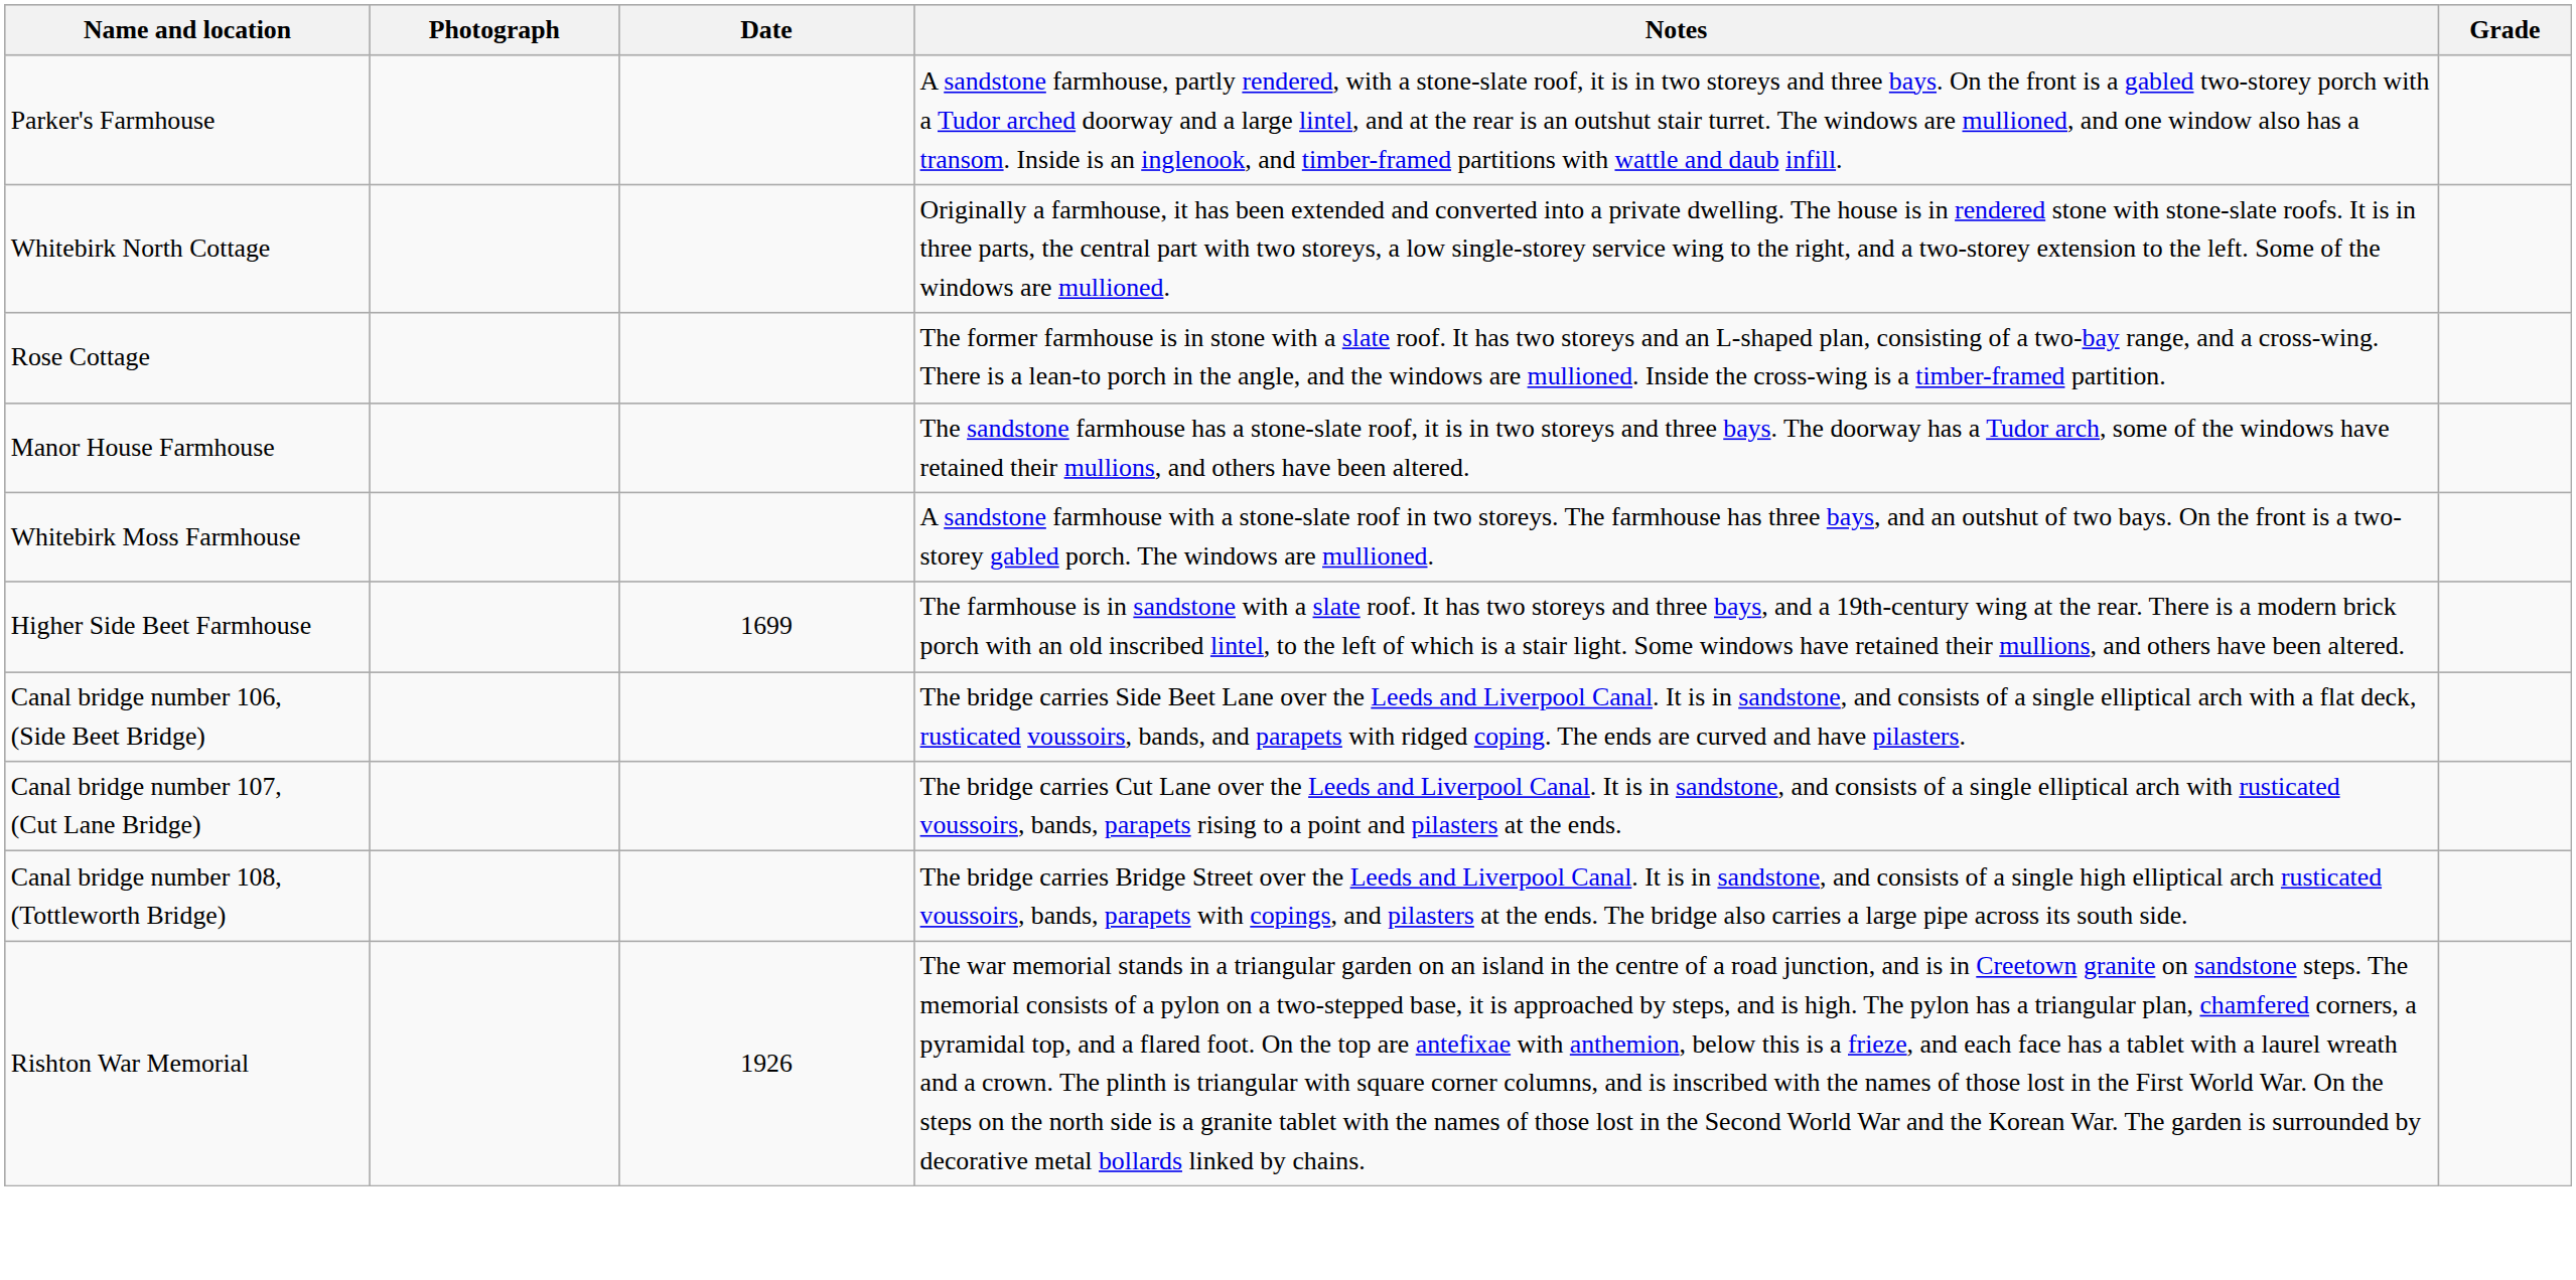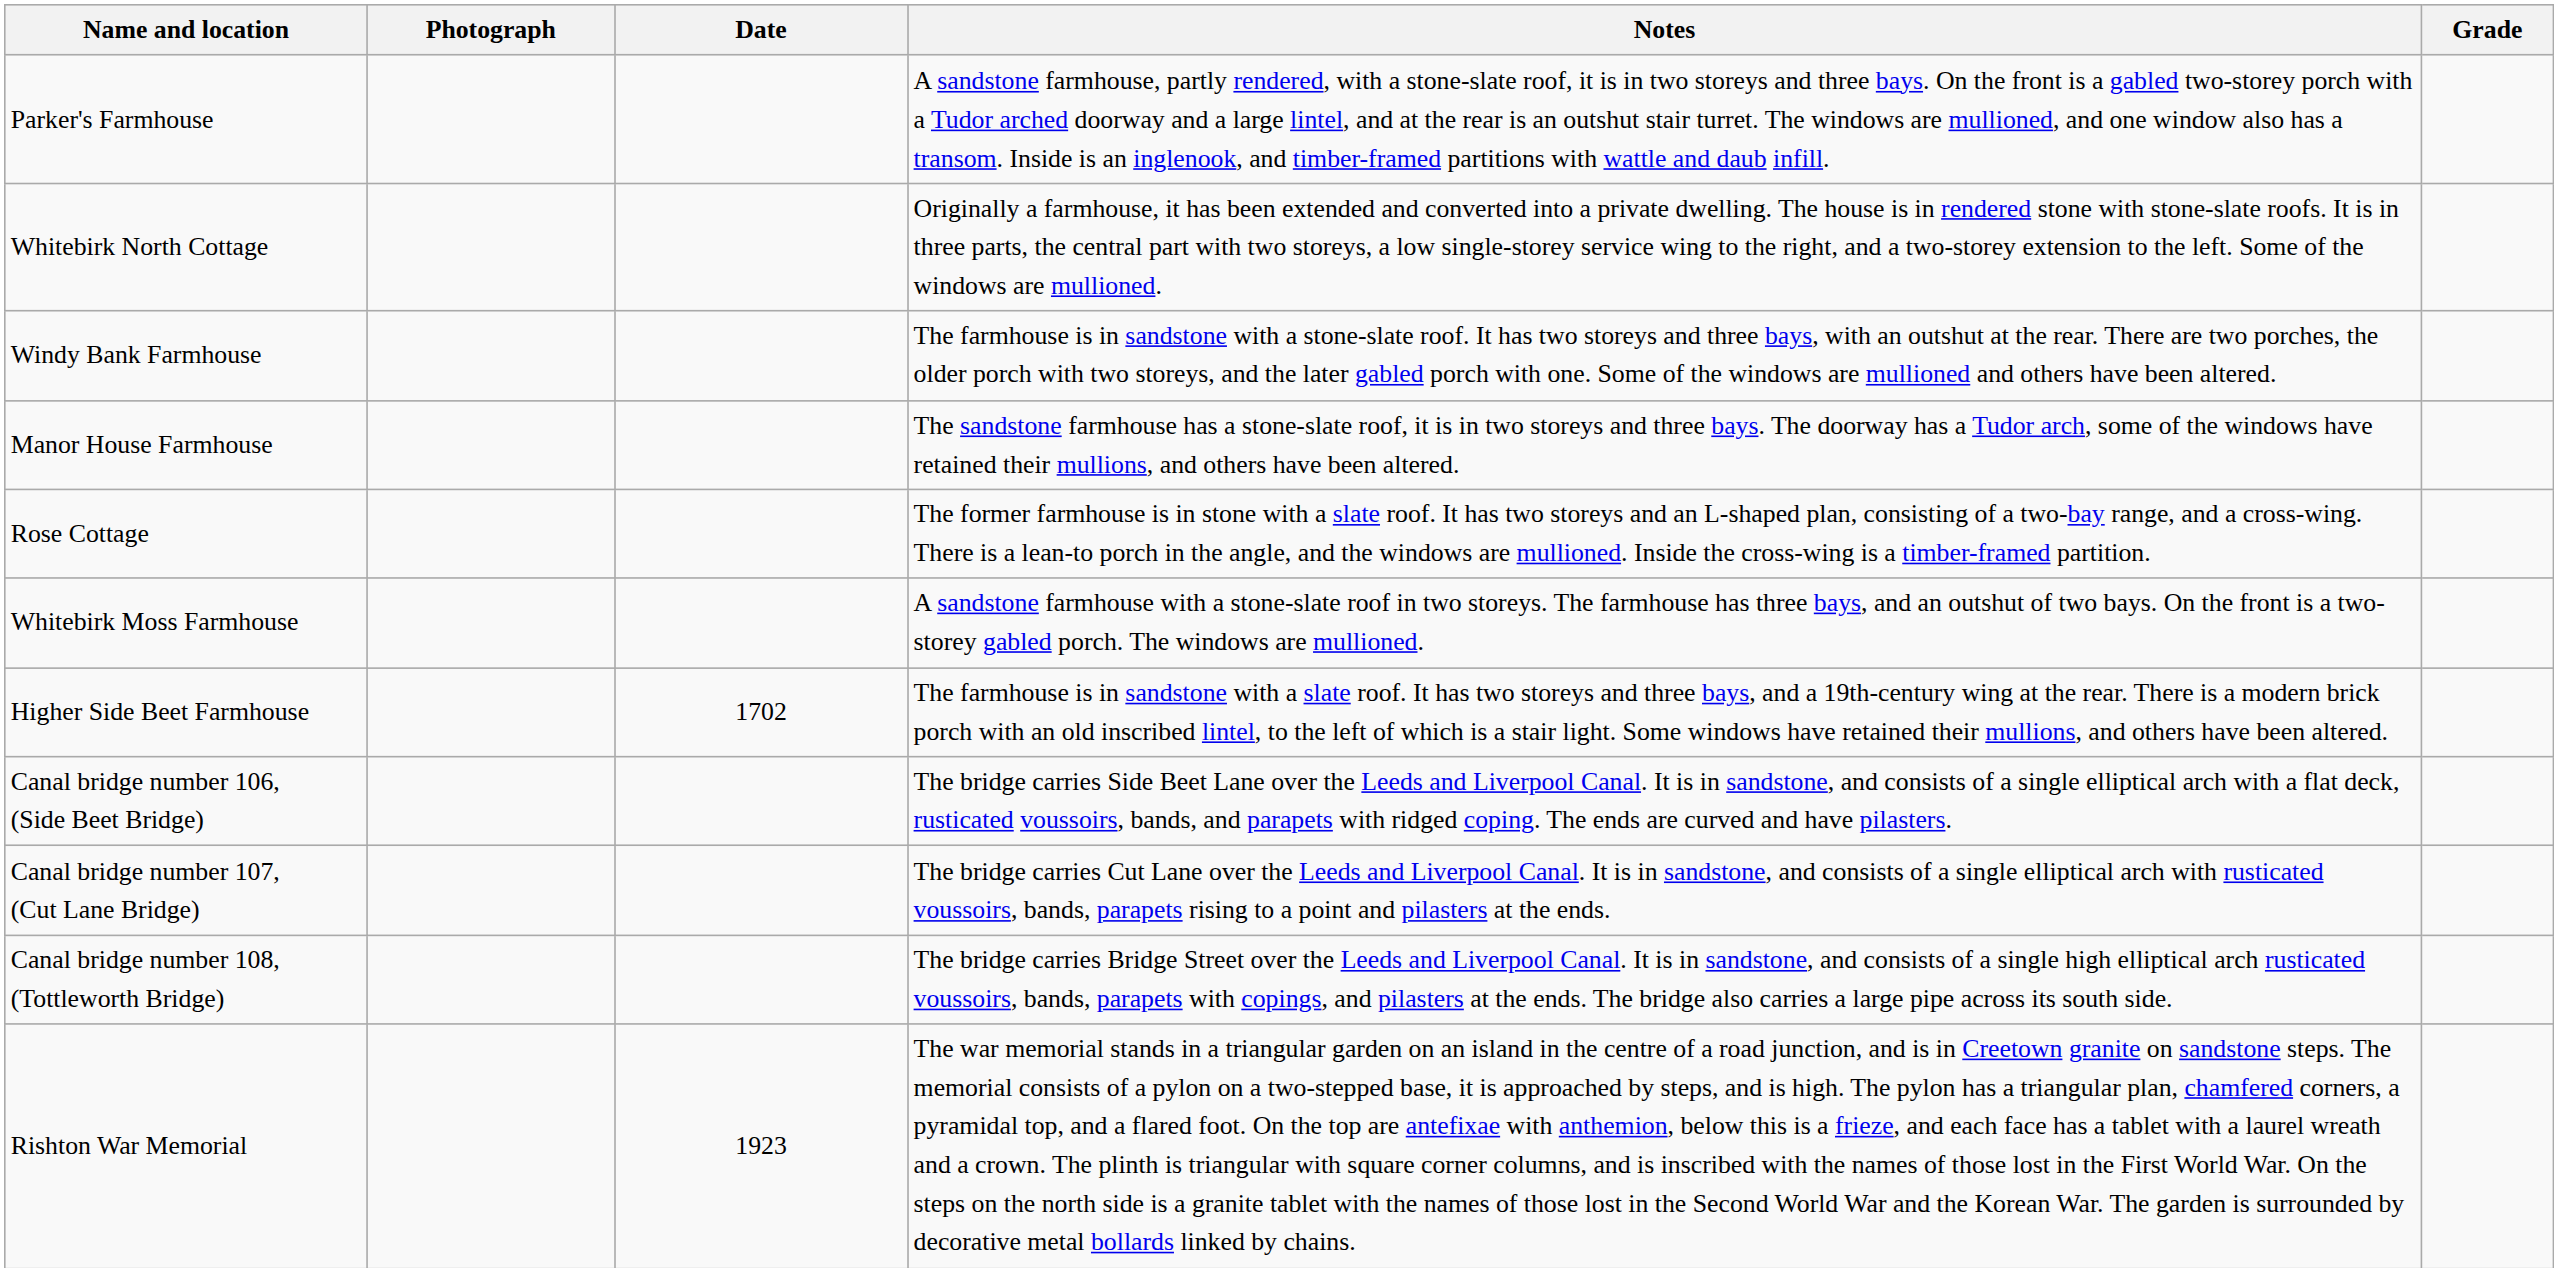 <table class="wikitable sortable plainrowheaders" style="width:100%;border:0px;text-align:left;line-height:150%;">
 <tr>
 <th scope="col"  style="width:150px">Name and location</th>
 <th scope="col"  style="width:100px" class="unsortable">Photograph</th>
 <th scope="col"  style="width:120px">Date</th>
 <th scope="col"  style="width:650px" class="unsortable">Notes</th>
 <th scope="col"  style="width:50px">Grade</th>
 </tr>
 <tr>
 <td>Parker's Farmhouse<br><small></small></td>
 <td></td>
 <td align="center"></td>
 <td>A <a href='#'>sandstone</a> farmhouse, partly <a href='#'>rendered</a>, with a stone-slate roof, it is in two storeys and three <a href='#'>bays</a>.  On the front is a <a href='#'>gabled</a> two-storey porch with a <a href='#'>Tudor arched</a> doorway and a large <a href='#'>lintel</a>, and at the rear is an outshut stair turret.  The windows are <a href='#'>mullioned</a>, and one window also has a <a href='#'>transom</a>.  Inside is an <a href='#'>inglenook</a>, and <a href='#'>timber-framed</a> partitions with <a href='#'>wattle and daub</a> <a href='#'>infill</a>.</td>
 <td align="center" ></td>
 </tr>
 <tr>
 <td>Whitebirk North Cottage<br><small></small></td>
 <td></td>
 <td align="center"></td>
 <td>Originally a farmhouse, it has been extended and converted into a private dwelling.  The house is in <a href='#'>rendered</a> stone with stone-slate roofs.  It is in three parts, the central part with two storeys, a low single-storey service wing to the right, and a two-storey extension to the left.  Some of the windows are <a href='#'>mullioned</a>.</td>
 <td align="center" ></td>
 </tr>
 <tr>
-<td>Rose Cottage<br><small></small></td>
+<td>Windy Bank Farmhouse<br><small></small></td>
 <td></td>
 <td align="center"></td>
-<td>The former farmhouse is in stone with a <a href='#'>slate</a> roof.  It has two storeys and an L-shaped plan, consisting of a two-<a href='#'>bay</a> range, and a cross-wing.  There is a lean-to porch in the angle, and the windows are <a href='#'>mullioned</a>.  Inside the cross-wing is a <a href='#'>timber-framed</a> partition.</td>
+<td>The farmhouse is in <a href='#'>sandstone</a> with a stone-slate roof.  It has two storeys and three <a href='#'>bays</a>, with an outshut at the rear.  There are two porches, the older porch with two storeys, and the later <a href='#'>gabled</a> porch with one.  Some of the windows are <a href='#'>mullioned</a> and others have been altered.</td>
 <td align="center" ></td>
 </tr>
 <tr>
 <td>Manor House Farmhouse<br><small></small></td>
 <td></td>
 <td align="center"></td>
 <td>The <a href='#'>sandstone</a> farmhouse has a stone-slate roof, it is in two storeys and three <a href='#'>bays</a>.  The doorway has a <a href='#'>Tudor arch</a>, some of the windows have retained their <a href='#'>mullions</a>, and others have been altered.</td>
+<td align="center" ></td>
+</tr>
+<tr>
+<td>Rose Cottage<br><small></small></td>
+<td></td>
+<td align="center"></td>
+<td>The former farmhouse is in stone with a <a href='#'>slate</a> roof.  It has two storeys and an L-shaped plan, consisting of a two-<a href='#'>bay</a> range, and a cross-wing.  There is a lean-to porch in the angle, and the windows are <a href='#'>mullioned</a>.  Inside the cross-wing is a <a href='#'>timber-framed</a> partition.</td>
 <td align="center" ></td>
 </tr>
 <tr>
 <td>Whitebirk Moss Farmhouse<br><small></small></td>
 <td></td>
 <td align="center"></td>
 <td>A <a href='#'>sandstone</a> farmhouse with a stone-slate roof in two storeys.  The farmhouse has three <a href='#'>bays</a>, and an outshut of two bays.  On the front is a two-storey <a href='#'>gabled</a> porch.  The windows are <a href='#'>mullioned</a>.</td>
 <td align="center" ></td>
 </tr>
 <tr>
 <td>Higher Side Beet Farmhouse<br><small></small></td>
 <td></td>
-<td align="center">1699</td>
+<td align="center">1702</td>
 <td>The farmhouse is in <a href='#'>sandstone</a> with a <a href='#'>slate</a> roof.  It has two storeys and three <a href='#'>bays</a>, and a 19th-century wing at the rear.  There is a modern brick porch with an old inscribed <a href='#'>lintel</a>, to the left of which is a stair light.  Some windows have retained their <a href='#'>mullions</a>, and others have been altered.</td>
 <td align="center" ></td>
 </tr>
 <tr>
 <td>Canal bridge number 106,<br>(Side Beet Bridge)<br><small></small></td>
 <td></td>
 <td align="center"></td>
 <td>The bridge carries Side Beet Lane over the <a href='#'>Leeds and Liverpool Canal</a>.  It is in <a href='#'>sandstone</a>, and consists of a single elliptical arch with a flat deck, <a href='#'>rusticated</a> <a href='#'>voussoirs</a>, bands, and <a href='#'>parapets</a> with ridged <a href='#'>coping</a>.  The ends are curved and have <a href='#'>pilasters</a>.</td>
 <td align="center" ></td>
 </tr>
 <tr>
 <td>Canal bridge number 107,<br>(Cut Lane Bridge)<br><small></small></td>
 <td></td>
 <td align="center"></td>
 <td>The bridge carries Cut Lane over the <a href='#'>Leeds and Liverpool Canal</a>.  It is in <a href='#'>sandstone</a>, and consists of a single elliptical arch with <a href='#'>rusticated</a> <a href='#'>voussoirs</a>, bands, <a href='#'>parapets</a> rising to a point and <a href='#'>pilasters</a> at the ends.</td>
 <td align="center" ></td>
 </tr>
 <tr>
 <td>Canal bridge number 108,<br>(Tottleworth Bridge)<br><small></small></td>
 <td></td>
 <td align="center"></td>
 <td>The bridge carries Bridge Street over the <a href='#'>Leeds and Liverpool Canal</a>.  It is in <a href='#'>sandstone</a>, and consists of a single high elliptical arch <a href='#'>rusticated</a> <a href='#'>voussoirs</a>, bands, <a href='#'>parapets</a> with <a href='#'>copings</a>, and <a href='#'>pilasters</a> at the ends.  The bridge also carries a large pipe across its south side.</td>
 <td align="center" ></td>
 </tr>
 <tr>
 <td>Rishton War Memorial<br><small></small></td>
 <td></td>
-<td align="center">1926</td>
+<td align="center">1923</td>
 <td>The war memorial stands in a triangular garden on an island in the centre of a road junction, and is in <a href='#'>Creetown</a> <a href='#'>granite</a> on <a href='#'>sandstone</a> steps.  The memorial consists of a pylon on a two-stepped base, it is approached by steps, and is  high.  The pylon has a triangular plan, <a href='#'>chamfered</a> corners, a pyramidal top, and a flared foot.  On the top are <a href='#'>antefixae</a> with <a href='#'>anthemion</a>, below this is a <a href='#'>frieze</a>, and each face has a tablet with a laurel wreath and a crown.  The plinth is triangular with square corner columns, and is inscribed with the names of those lost in the First World War.  On the steps on the north side is a granite tablet with the names of those lost in the Second World War and the Korean War.  The garden is surrounded by decorative metal <a href='#'>bollards</a> linked by chains.</td>
 <td align="center" ></td>
 </tr>
 <tr>
 </tr>
 </table>
